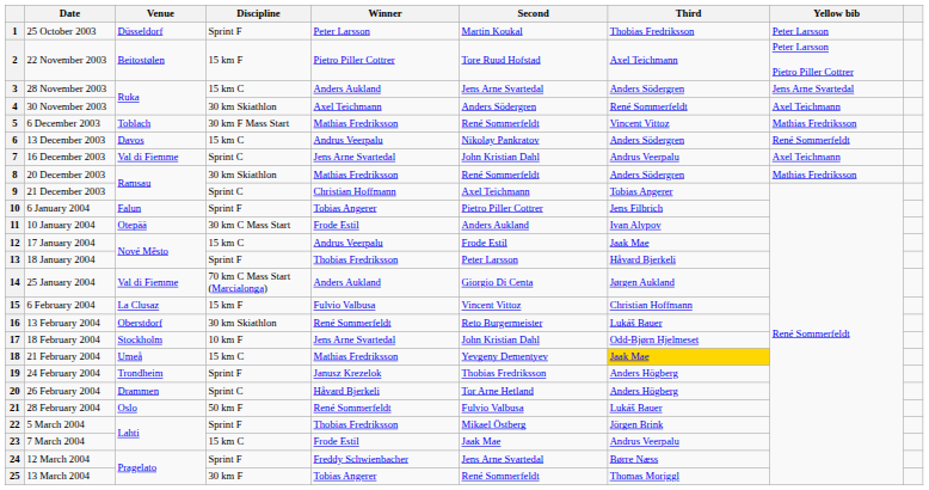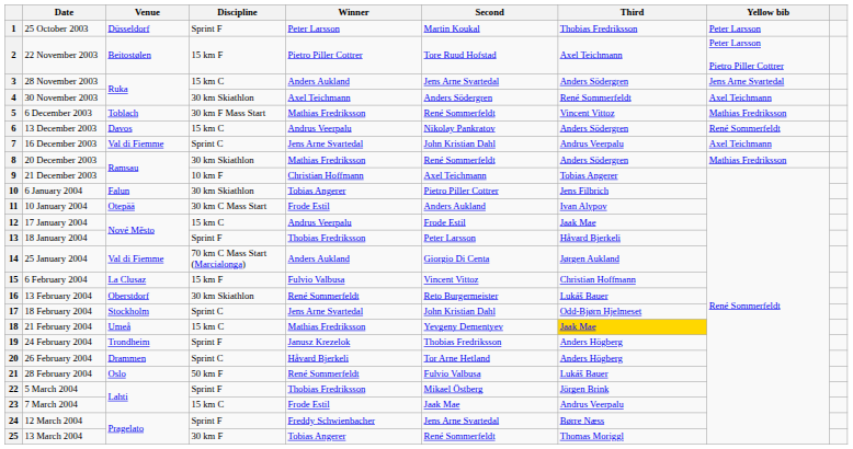 <table class="wikitable" style="font-size: 90%">
 <tr>
 <th width="20"></th>
 <th width="120">Date</th>
 <th width="120">Venue</th>
 <th width="140">Discipline</th>
 <th width="200">Winner</th>
 <th width="200">Second</th>
 <th width="220">Third</th>
 <th width="180">Yellow bib</th>
 <th width="20"></th>
 </tr>
 <tr>
 <th>1</th>
 <td>25 October 2003</td>
 <td> <a href='#'>Düsseldorf</a></td>
 <td>Sprint F</td>
 <td> <a href='#'>Peter Larsson</a></td>
 <td> <a href='#'>Martin Koukal</a></td>
 <td> <a href='#'>Thobias Fredriksson</a></td>
 <td> <a href='#'>Peter Larsson</a></td>
 <td></td>
 </tr>
 <tr>
 <th>2</th>
 <td>22 November 2003</td>
 <td> <a href='#'>Beitostølen</a></td>
 <td>15 km F</td>
 <td> <a href='#'>Pietro Piller Cottrer</a></td>
 <td> <a href='#'>Tore Ruud Hofstad</a></td>
 <td> <a href='#'>Axel Teichmann</a></td>
 <td> <a href='#'>Peter Larsson</a><br><br> <a href='#'>Pietro Piller Cottrer</a></td>
 <td></td>
 </tr>
 <tr>
 <th>3</th>
 <td>28 November 2003</td>
 <td rowspan="2"> <a href='#'>Ruka</a></td>
 <td>15 km C</td>
 <td> <a href='#'>Anders Aukland</a></td>
 <td> <a href='#'>Jens Arne Svartedal</a></td>
 <td> <a href='#'>Anders Södergren</a></td>
 <td> <a href='#'>Jens Arne Svartedal</a></td>
 <td></td>
 </tr>
 <tr>
 <th>4</th>
 <td>30 November 2003</td>
 <td>30 km Skiathlon</td>
 <td> <a href='#'>Axel Teichmann</a></td>
 <td> <a href='#'>Anders Södergren</a></td>
 <td> <a href='#'>René Sommerfeldt</a></td>
 <td> <a href='#'>Axel Teichmann</a></td>
 <td></td>
 </tr>
 <tr>
 <th>5</th>
 <td>6 December 2003</td>
 <td> <a href='#'>Toblach</a></td>
 <td>30 km F Mass Start</td>
 <td> <a href='#'>Mathias Fredriksson</a></td>
 <td> <a href='#'>René Sommerfeldt</a></td>
 <td> <a href='#'>Vincent Vittoz</a></td>
 <td> <a href='#'>Mathias Fredriksson</a></td>
 <td></td>
 </tr>
 <tr>
 <th>6</th>
 <td>13 December 2003</td>
 <td> <a href='#'>Davos</a></td>
 <td>15 km C</td>
 <td> <a href='#'>Andrus Veerpalu</a></td>
 <td> <a href='#'>Nikolay Pankratov</a></td>
 <td> <a href='#'>Anders Södergren</a></td>
 <td> <a href='#'>René Sommerfeldt</a></td>
 <td></td>
 </tr>
 <tr>
 <th>7</th>
 <td>16 December 2003</td>
 <td> <a href='#'>Val di Fiemme</a></td>
 <td>Sprint C</td>
 <td> <a href='#'>Jens Arne Svartedal</a></td>
 <td> <a href='#'>John Kristian Dahl</a></td>
 <td> <a href='#'>Andrus Veerpalu</a></td>
 <td> <a href='#'>Axel Teichmann</a></td>
 <td></td>
 </tr>
 <tr>
 <th>8</th>
 <td>20 December 2003</td>
 <td rowspan="2"> <a href='#'>Ramsau</a></td>
 <td>30 km Skiathlon</td>
 <td> <a href='#'>Mathias Fredriksson</a></td>
 <td> <a href='#'>René Sommerfeldt</a></td>
 <td> <a href='#'>Anders Södergren</a></td>
 <td> <a href='#'>Mathias Fredriksson</a></td>
 <td></td>
 </tr>
 <tr>
 <th>9</th>
 <td>21 December 2003</td>
-<td>Sprint C</td>
+<td>10 km F</td>
 <td> <a href='#'>Christian Hoffmann</a></td>
 <td> <a href='#'>Axel Teichmann</a></td>
 <td> <a href='#'>Tobias Angerer</a></td>
 <td rowspan="17"> <a href='#'>René Sommerfeldt</a></td>
 <td></td>
 </tr>
 <tr>
 <th>10</th>
 <td>6 January 2004</td>
 <td> <a href='#'>Falun</a></td>
-<td>Sprint F</td>
+<td>30 km Skiathlon</td>
 <td> <a href='#'>Tobias Angerer</a></td>
 <td> <a href='#'>Pietro Piller Cottrer</a></td>
 <td> <a href='#'>Jens Filbrich</a></td>
 <td></td>
 </tr>
 <tr>
 <th>11</th>
 <td>10 January 2004</td>
 <td> <a href='#'>Otepää</a></td>
 <td>30 km C Mass Start</td>
 <td> <a href='#'>Frode Estil</a></td>
 <td> <a href='#'>Anders Aukland</a></td>
 <td> <a href='#'>Ivan Alypov</a></td>
 <td></td>
 </tr>
 <tr>
 <th>12</th>
 <td>17 January 2004</td>
 <td rowspan="2"> <a href='#'>Nové Město</a></td>
 <td>15 km C</td>
 <td> <a href='#'>Andrus Veerpalu</a></td>
 <td> <a href='#'>Frode Estil</a></td>
 <td> <a href='#'>Jaak Mae</a></td>
 <td></td>
 </tr>
 <tr>
 <th>13</th>
 <td>18 January 2004</td>
 <td>Sprint F</td>
 <td> <a href='#'>Thobias Fredriksson</a></td>
 <td> <a href='#'>Peter Larsson</a></td>
 <td> <a href='#'>Håvard Bjerkeli</a></td>
 <td></td>
 </tr>
 <tr>
 <th>14</th>
 <td>25 January 2004</td>
 <td> <a href='#'>Val di Fiemme</a></td>
 <td>70 km C Mass Start (<a href='#'>Marcialonga</a>)</td>
 <td> <a href='#'>Anders Aukland</a></td>
 <td> <a href='#'>Giorgio Di Centa</a></td>
 <td> <a href='#'>Jørgen Aukland</a></td>
 <td></td>
 </tr>
 <tr>
 <th>15</th>
 <td>6 February 2004</td>
 <td> <a href='#'>La Clusaz</a></td>
 <td>15 km F</td>
 <td> <a href='#'>Fulvio Valbusa</a></td>
 <td> <a href='#'>Vincent Vittoz</a></td>
 <td> <a href='#'>Christian Hoffmann</a></td>
 <td></td>
 </tr>
 <tr>
 <th>16</th>
 <td>13 February 2004</td>
 <td> <a href='#'>Oberstdorf</a></td>
 <td>30 km Skiathlon</td>
 <td> <a href='#'>René Sommerfeldt</a></td>
 <td> <a href='#'>Reto Burgermeister</a></td>
 <td> <a href='#'>Lukáš Bauer</a></td>
 <td></td>
 </tr>
 <tr>
 <th>17</th>
 <td>18 February 2004</td>
 <td> <a href='#'>Stockholm</a></td>
-<td>10 km F</td>
+<td>Sprint C</td>
 <td> <a href='#'>Jens Arne Svartedal</a></td>
 <td> <a href='#'>John Kristian Dahl</a></td>
 <td> <a href='#'>Odd-Bjørn Hjelmeset</a></td>
 <td></td>
 </tr>
 <tr>
 <th>18</th>
 <td>21 February 2004</td>
 <td> <a href='#'>Umeå</a></td>
 <td>15 km C</td>
 <td> <a href='#'>Mathias Fredriksson</a></td>
 <td> <a href='#'>Yevgeny Dementyev</a></td>
 <td style="background: gold;"> <a href='#'>Jaak Mae</a></td>
 <td></td>
 </tr>
 <tr>
 <th>19</th>
 <td>24 February 2004</td>
 <td> <a href='#'>Trondheim</a></td>
 <td>Sprint F</td>
 <td> <a href='#'>Janusz Krezelok</a></td>
 <td> <a href='#'>Thobias Fredriksson</a></td>
 <td> <a href='#'>Anders Högberg</a></td>
 <td></td>
 </tr>
 <tr>
 <th>20</th>
 <td>26 February 2004</td>
 <td> <a href='#'>Drammen</a></td>
 <td>Sprint C</td>
 <td> <a href='#'>Håvard Bjerkeli</a></td>
 <td> <a href='#'>Tor Arne Hetland</a></td>
 <td> <a href='#'>Anders Högberg</a></td>
 <td></td>
 </tr>
 <tr>
 <th>21</th>
 <td>28 February 2004</td>
 <td> <a href='#'>Oslo</a></td>
 <td>50 km F</td>
 <td> <a href='#'>René Sommerfeldt</a></td>
 <td> <a href='#'>Fulvio Valbusa</a></td>
 <td> <a href='#'>Lukáš Bauer</a></td>
 <td></td>
 </tr>
 <tr>
 <th>22</th>
 <td>5 March 2004</td>
 <td rowspan="2"> <a href='#'>Lahti</a></td>
 <td>Sprint F</td>
 <td> <a href='#'>Thobias Fredriksson</a></td>
 <td> <a href='#'>Mikael Östberg</a></td>
 <td> <a href='#'>Jörgen Brink</a></td>
 <td></td>
 </tr>
 <tr>
 <th>23</th>
 <td>7 March 2004</td>
 <td>15 km C</td>
 <td> <a href='#'>Frode Estil</a></td>
 <td> <a href='#'>Jaak Mae</a></td>
 <td> <a href='#'>Andrus Veerpalu</a></td>
 <td></td>
 </tr>
 <tr>
 <th>24</th>
 <td>12 March 2004</td>
 <td rowspan="2"> <a href='#'>Pragelato</a></td>
 <td>Sprint F</td>
 <td> <a href='#'>Freddy Schwienbacher</a></td>
 <td> <a href='#'>Jens Arne Svartedal</a></td>
 <td> <a href='#'>Børre Næss</a></td>
 <td></td>
 </tr>
 <tr>
 <th>25</th>
 <td>13 March 2004</td>
 <td>30 km F</td>
 <td> <a href='#'>Tobias Angerer</a></td>
 <td> <a href='#'>René Sommerfeldt</a></td>
 <td> <a href='#'>Thomas Moriggl</a></td>
 <td></td>
 </tr>
 </table>
